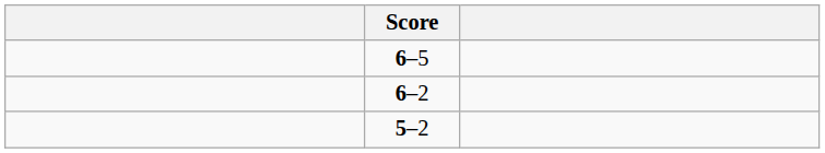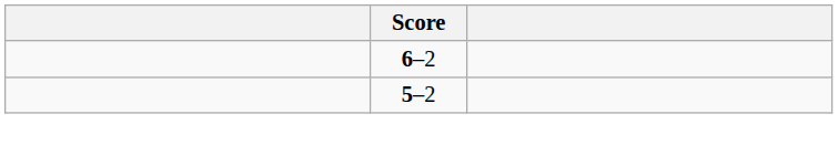 <table class="wikitable" style="text-align: center;">
 <tr>
 <th width=250></th>
 <th width=60>Score</th>
 <th width=250></th>
-</tr>
-<tr>
-<td align=left><strong></strong></td>
-<td><strong>6</strong>–5</td>
-<td align=left></td>
 </tr>
 <tr>
 <td align=left><strong></strong></td>
 <td><strong>6</strong>–2</td>
 <td align=left></td>
 </tr>
 <tr>
 <td align=left><strong></strong></td>
 <td><strong>5</strong>–2</td>
 <td align=left></td>
 </tr>
 </table>
